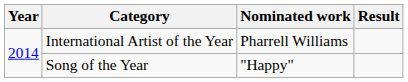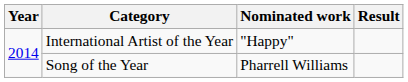 <table class="wikitable">
 <tr>
 <th>Year</th>
 <th>Category</th>
 <th>Nominated work</th>
 <th>Result</th>
 </tr>
 <tr>
 <td rowspan=2><a href='#'>2014</a></td>
 <td>International Artist of the Year</td>
-<td>Pharrell Williams</td>
+<td>"Happy"</td>
 <td></td>
 </tr>
 <tr>
 <td>Song of the Year</td>
-<td>"Happy"</td>
+<td>Pharrell Williams</td>
 <td></td>
 </tr>
 </table>
